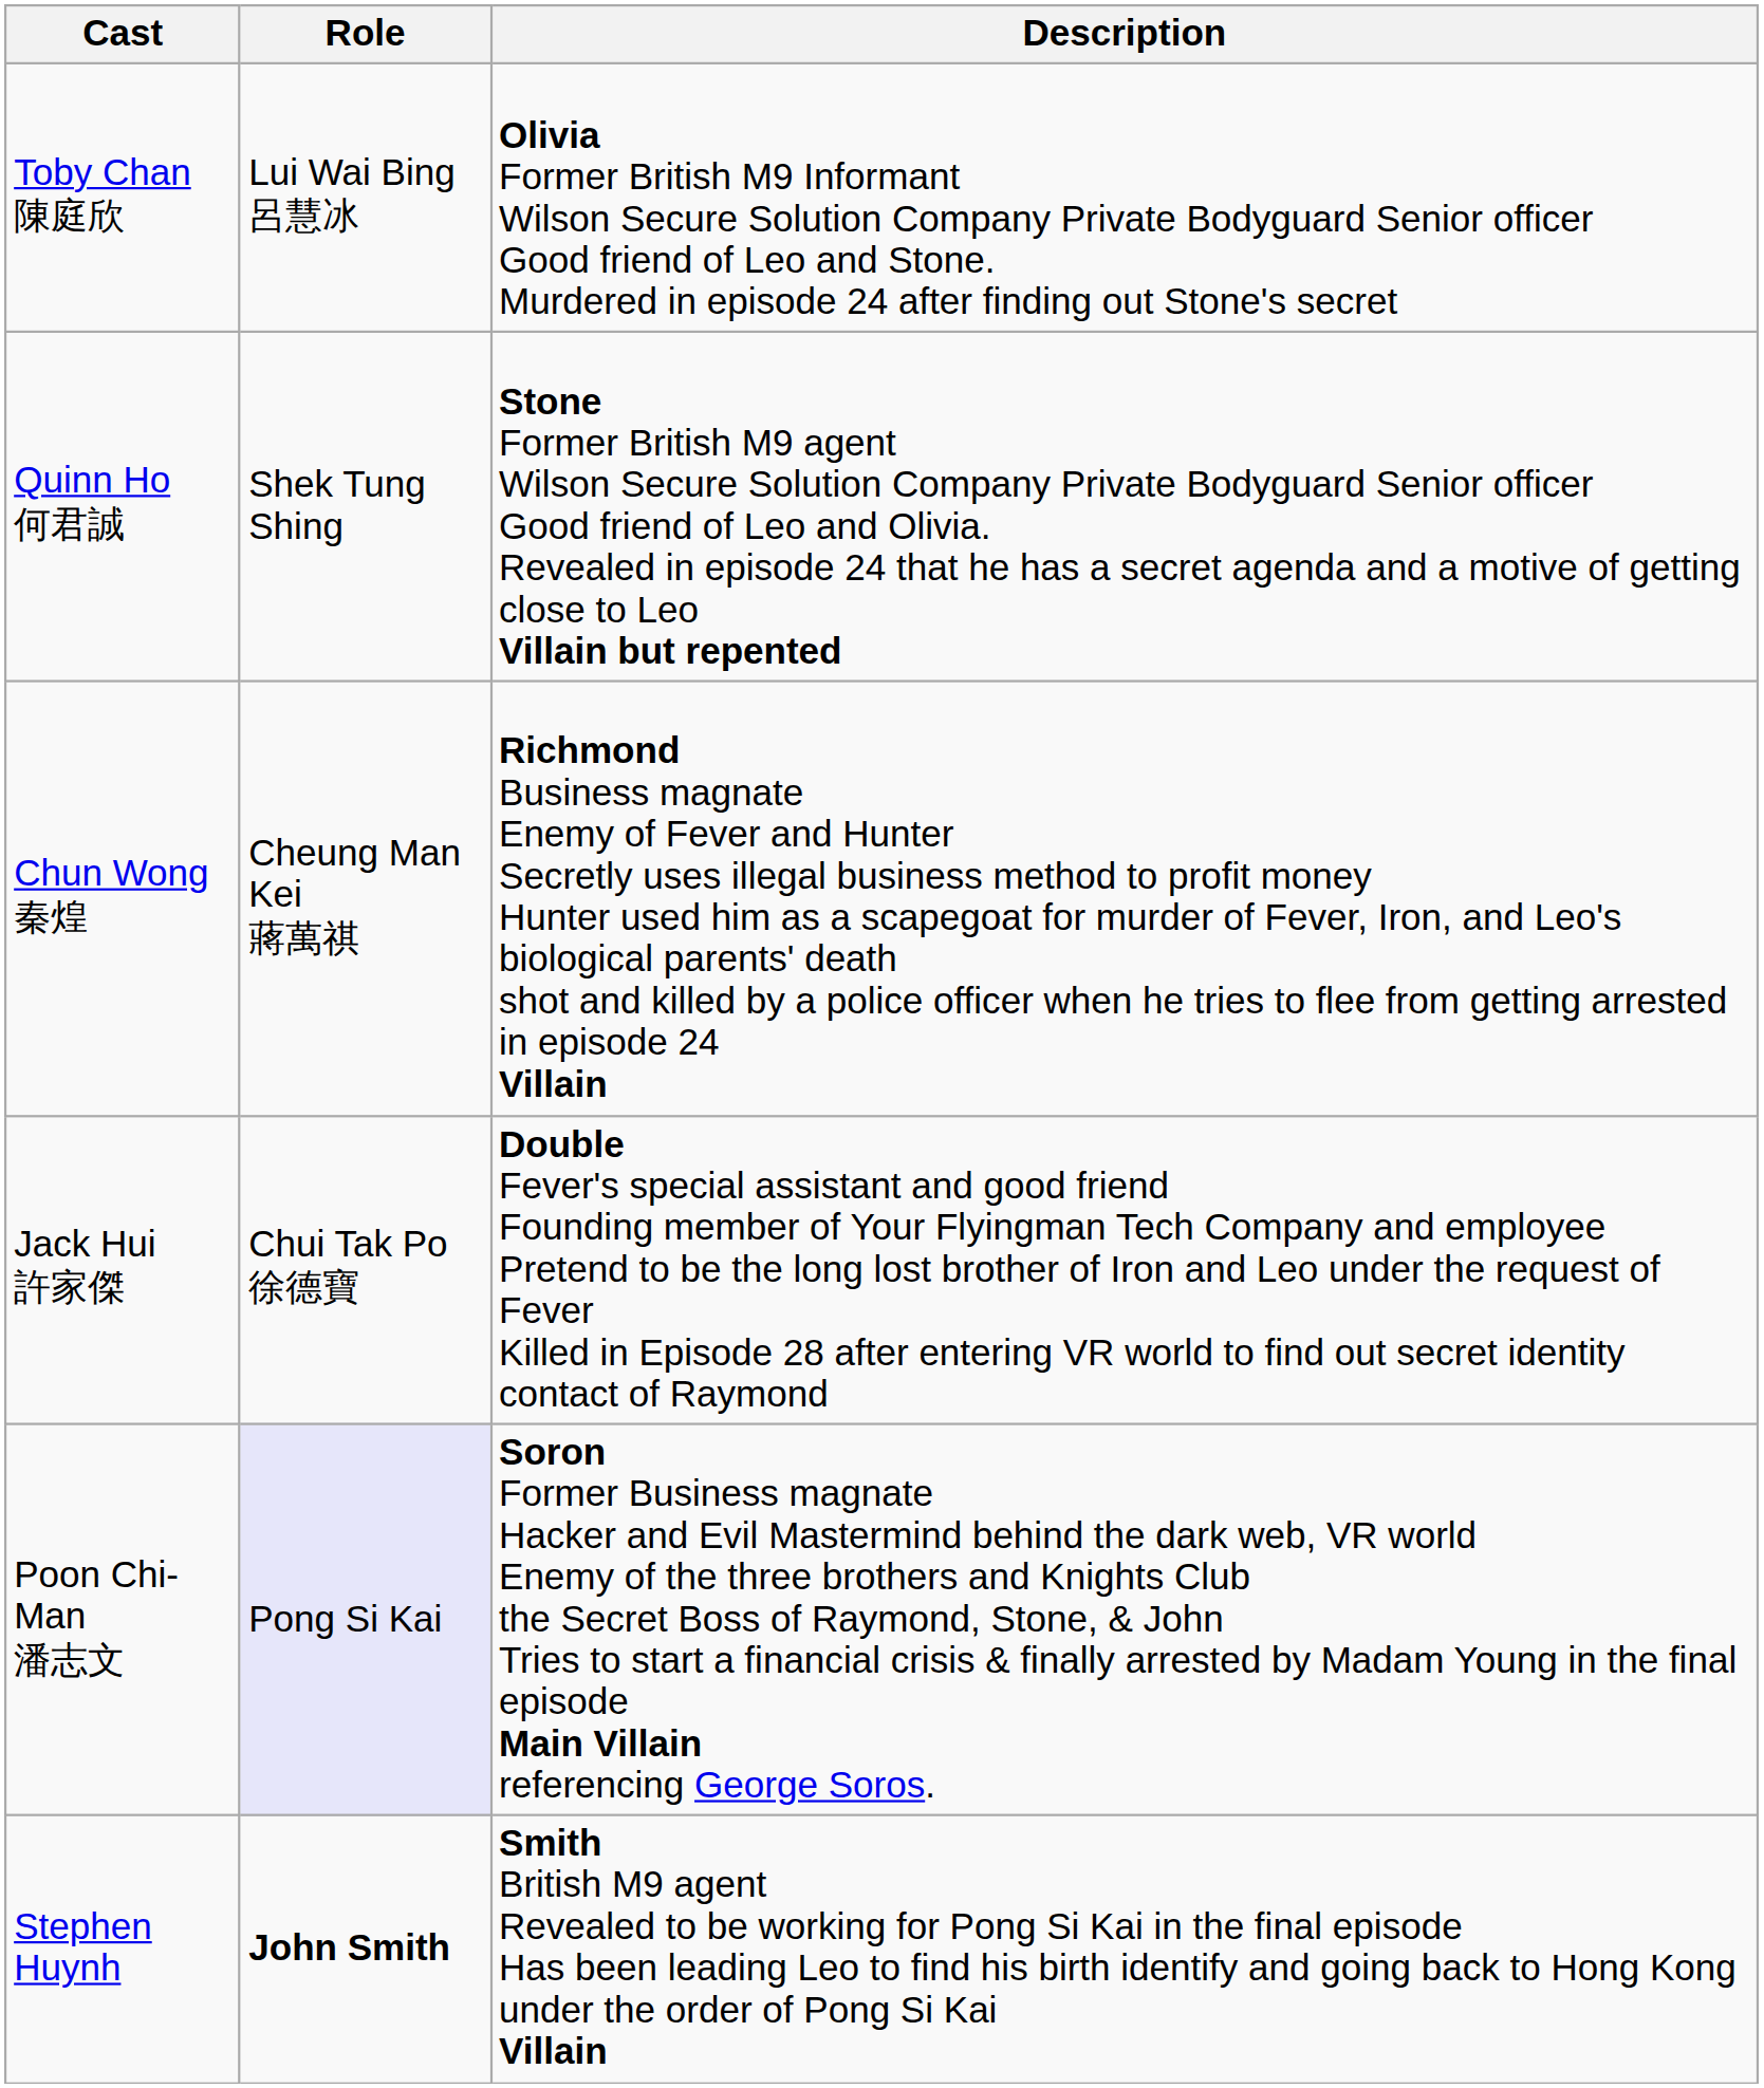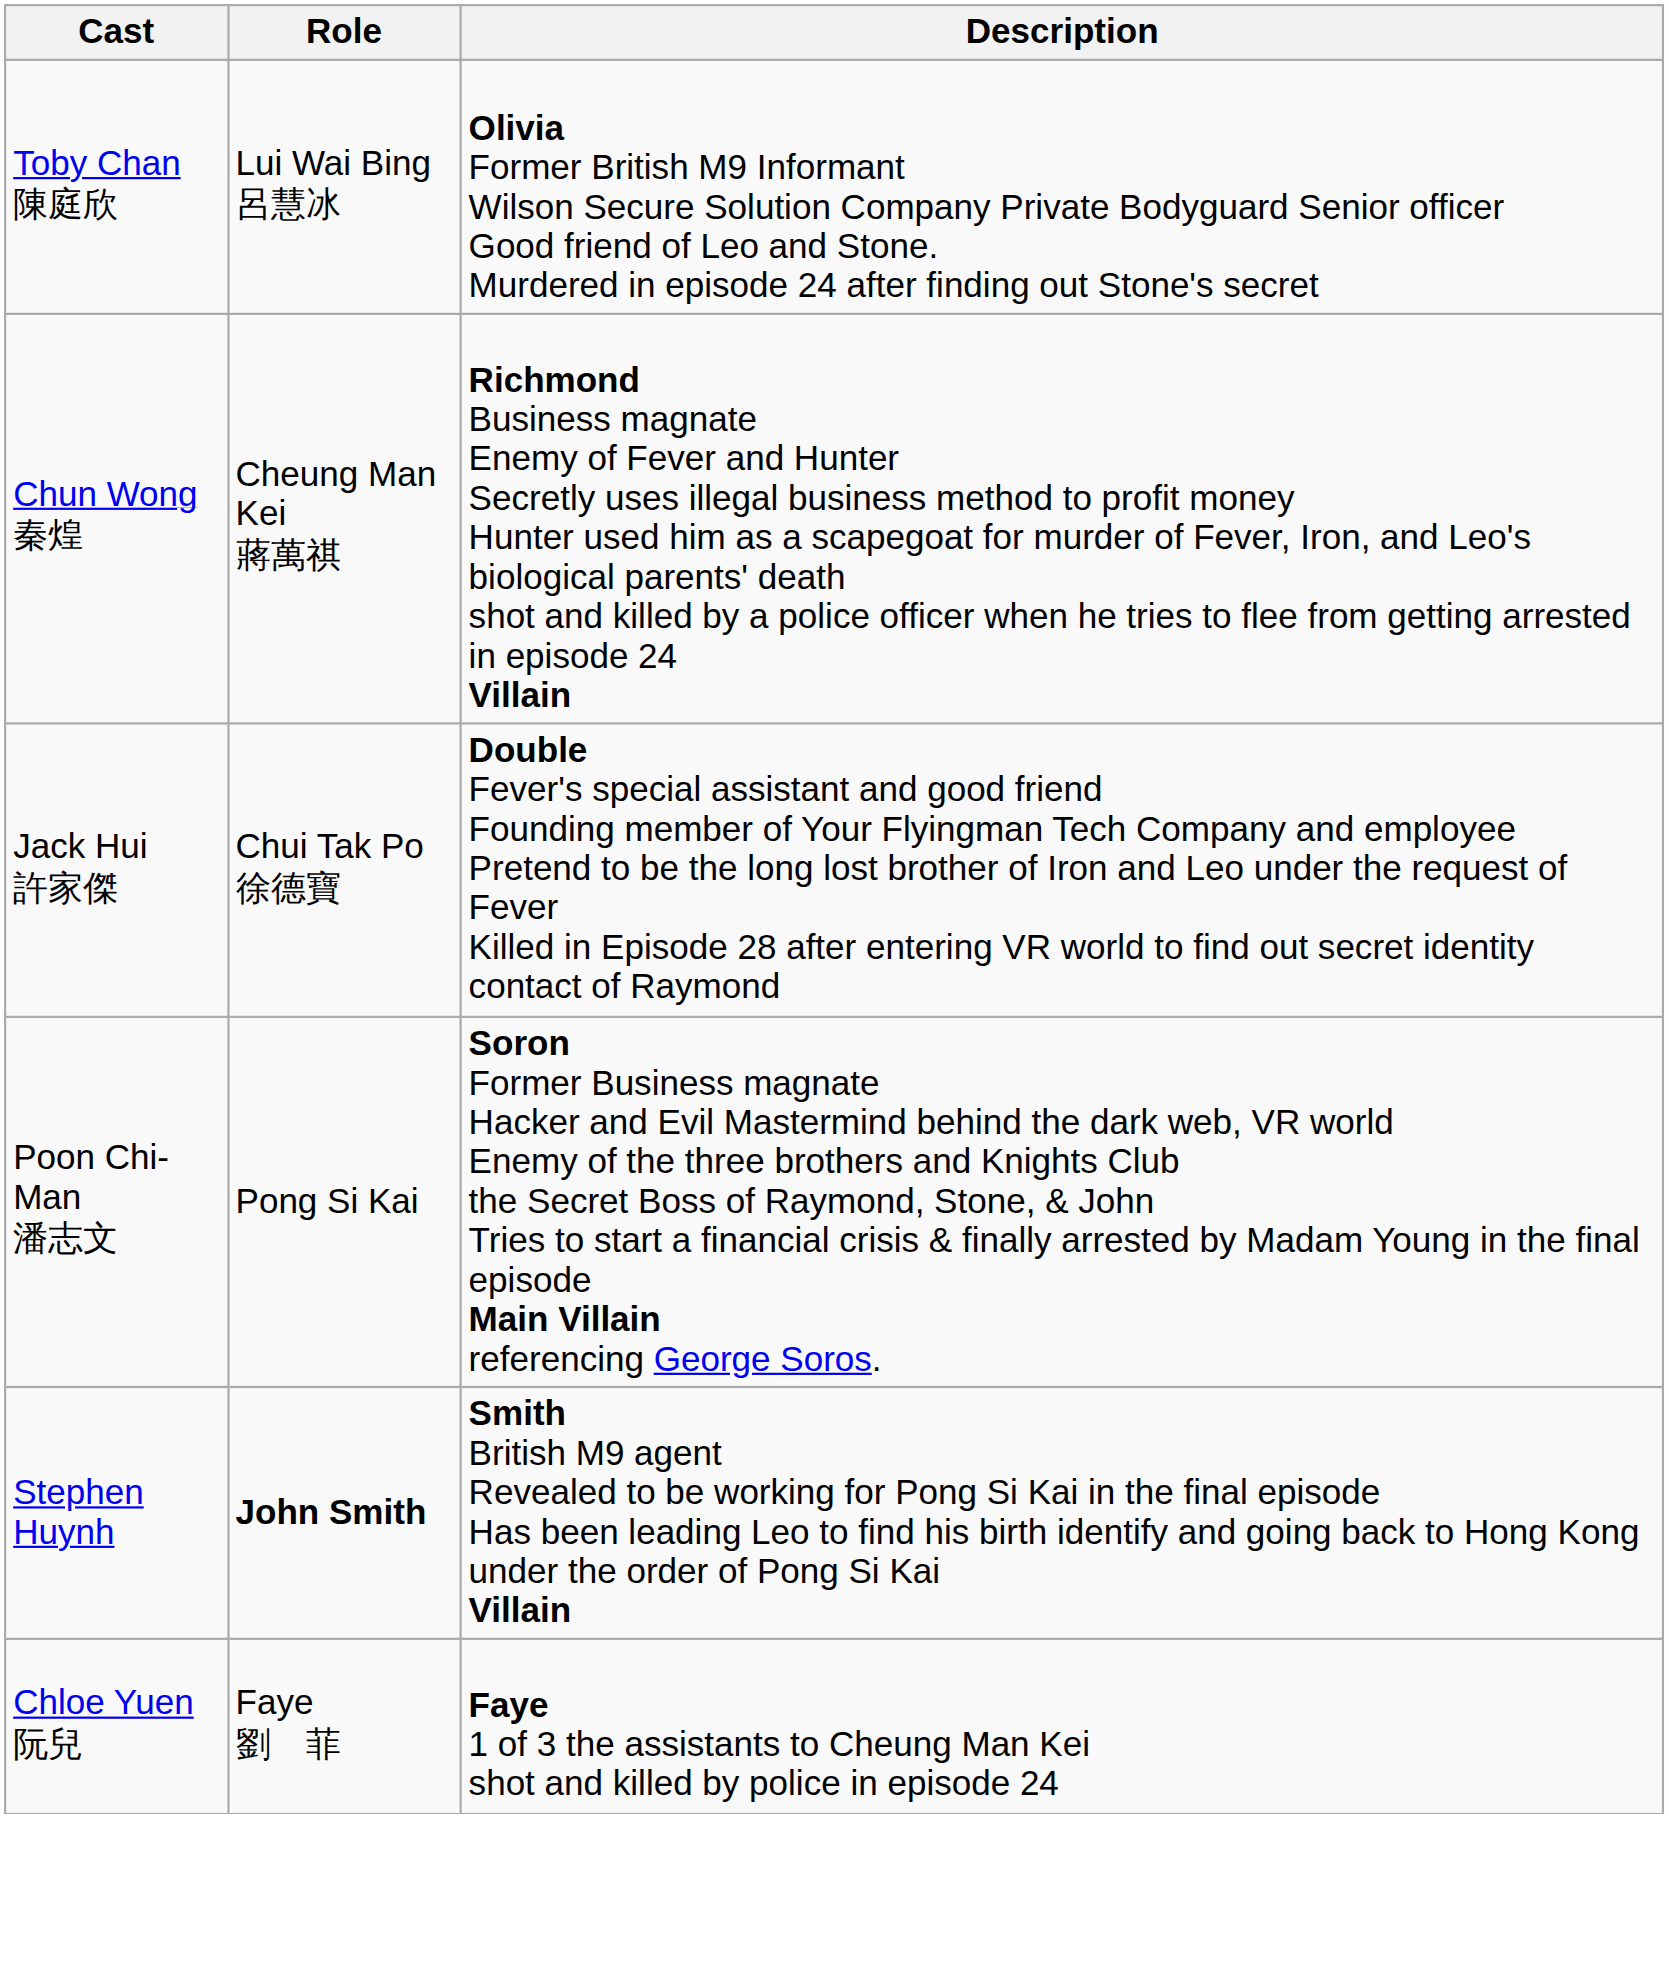 <table class="wikitable" width="60%">
 <tr>
 <th>Cast</th>
 <th>Role</th>
 <th>Description</th>
 </tr>
 <tr>
 <td><a href='#'>Toby Chan</a> <br> 陳庭欣</td>
 <td>Lui Wai Bing <br> 呂慧冰</td>
 <td><br><strong>Olivia</strong> <br> Former British M9 Informant <br> Wilson Secure Solution Company Private Bodyguard Senior officer <br> Good friend of Leo and Stone. <br> Murdered in episode 24 after finding out Stone's secret</td>
-</tr>
-<tr>
-<td><a href='#'>Quinn Ho</a> <br> 何君誠</td>
-<td>Shek Tung Shing</td>
-<td><br><strong>Stone</strong> <br> Former British M9 agent <br> Wilson Secure Solution Company Private Bodyguard Senior officer <br> Good friend of Leo and Olivia. <br> Revealed in episode 24 that he has a secret agenda and a motive of getting close to Leo<br><strong>Villain but repented</strong></td>
 </tr>
 <tr>
 <td><a href='#'>Chun Wong</a> <br> 秦煌</td>
 <td>Cheung Man Kei <br> 蔣萬祺</td>
 <td><br><strong>Richmond</strong> <br> Business magnate <br> Enemy of Fever and Hunter <br> Secretly uses illegal business method to profit money <br> Hunter used him as a scapegoat for murder of Fever, Iron, and Leo's biological parents' death <br> shot and killed by a police officer when he tries to flee from getting arrested in episode 24<br><strong>Villain</strong></td>
 </tr>
 <tr>
 <td>Jack Hui <br> 許家傑</td>
 <td>Chui Tak Po <br> 徐德寶</td>
 <td><strong>Double</strong> <br> Fever's special assistant and good friend <br> Founding member of Your Flyingman Tech Company and employee <br> Pretend to be the long lost brother of Iron and Leo under the request of Fever <br> Killed in Episode 28 after entering VR world to find out secret identity contact of Raymond</td>
 </tr>
 <tr>
 <td>Poon Chi-Man <br> 潘志文</td>
-<td style="background: lavender;">Pong Si Kai</td>
+<td>Pong Si Kai</td>
 <td><strong>Soron</strong> <br> Former Business magnate <br>  Hacker and Evil Mastermind behind the dark web, VR world <br> Enemy of the three brothers and Knights Club <br> the Secret Boss of Raymond, Stone, & John <br> Tries to start a financial crisis &  finally arrested  by Madam Young  in the final episode<br><strong>Main Villain </strong> <br> referencing <a href='#'>George Soros</a>.</td>
 </tr>
 <tr>
 <td><a href='#'>Stephen Huynh</a></td>
 <td><strong>John Smith</strong></td>
 <td><strong>Smith</strong> <br> British M9 agent <br> Revealed to be working for Pong Si Kai in the final episode <br> Has been leading Leo to find his birth identify and going back to Hong Kong under the order of Pong Si Kai<br><strong>Villain</strong></td>
 </tr>
+<tr>
+<td><a href='#'>Chloe Yuen</a> <br> 阮兒</td>
+<td>Faye <br> 劉　菲</td>
+<td><br><strong>Faye</strong> <br> 1 of 3 the assistants to Cheung Man Kei <br> shot and killed by police in episode 24</td>
+</tr>
 </table>
